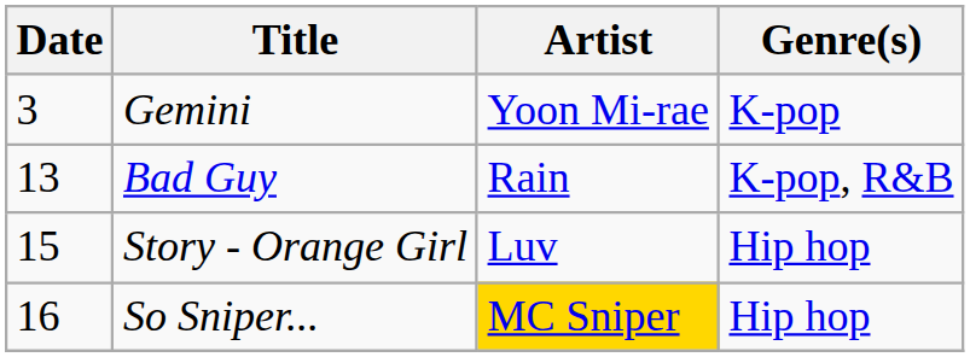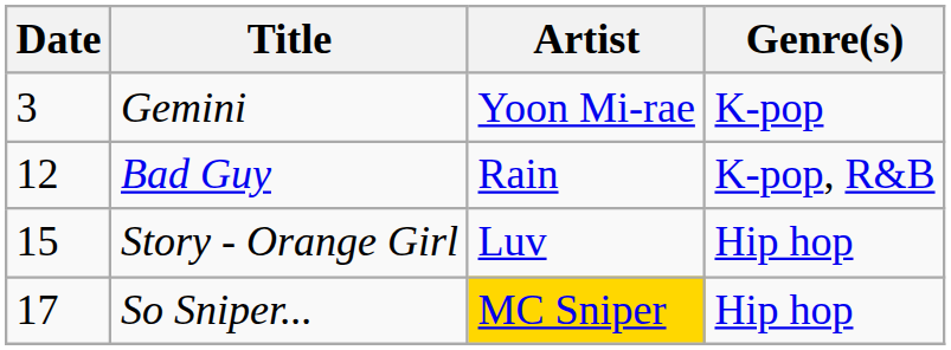 <table class="wikitable" style="text-align: left;">
 <tr>
 <th>Date</th>
 <th>Title</th>
 <th>Artist</th>
 <th>Genre(s)</th>
 </tr>
 <tr>
 <td>3</td>
 <td><em>Gemini</em></td>
 <td><a href='#'>Yoon Mi-rae</a></td>
 <td><a href='#'>K-pop</a></td>
 </tr>
 <tr>
-<td>13</td>
+<td>12</td>
 <td><em><a href='#'>Bad Guy</a></em></td>
 <td><a href='#'>Rain</a></td>
 <td><a href='#'>K-pop</a>, <a href='#'>R&B</a></td>
 </tr>
 <tr>
 <td>15</td>
 <td><em>Story - Orange Girl</em></td>
 <td><a href='#'>Luv</a></td>
 <td><a href='#'>Hip hop</a></td>
 </tr>
 <tr>
-<td>16</td>
+<td>17</td>
 <td><em>So Sniper...</em></td>
 <td style="background: gold;"><a href='#'>MC Sniper</a></td>
 <td><a href='#'>Hip hop</a></td>
 </tr>
 <tr>
 </tr>
 </table>
